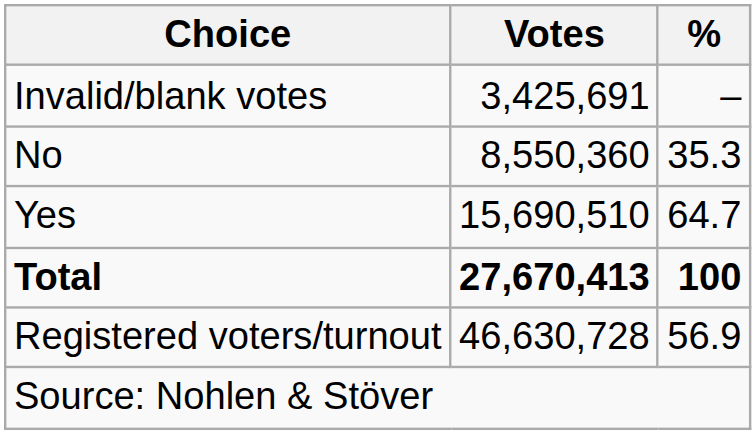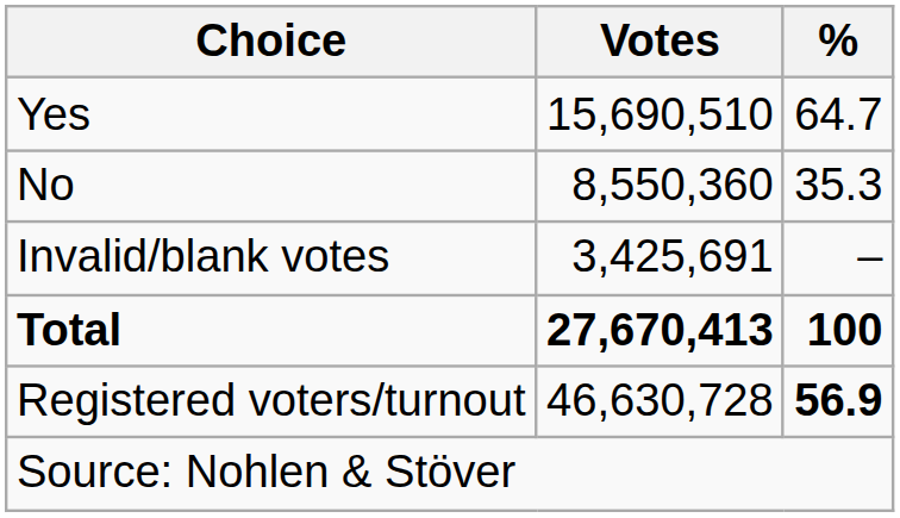 <table class=wikitable style=text-align:right>
 <tr>
 <th>Choice</th>
 <th>Votes</th>
 <th>%</th>
 </tr>
 <tr>
-<td align=left>Invalid/blank votes</td>
-<td>3,425,691</td>
-<td>–</td>
+<td align=left> Yes</td>
+<td>15,690,510</td>
+<td>64.7</td>
 </tr>
 <tr>
 <td align=left>No</td>
 <td>8,550,360</td>
 <td>35.3</td>
 </tr>
 <tr>
-<td align=left> Yes</td>
-<td>15,690,510</td>
-<td>64.7</td>
+<td align=left>Invalid/blank votes</td>
+<td>3,425,691</td>
+<td>–</td>
 </tr>
 <tr>
 <td align=left><strong>Total</strong></td>
 <td><strong>27,670,413</strong></td>
 <td><strong>100</strong></td>
 </tr>
 <tr>
 <td align=left>Registered voters/turnout</td>
 <td>46,630,728</td>
-<td>56.9</td>
+<td><strong>56.9</strong></td>
 </tr>
 <tr>
 <td align=left colspan=3>Source: Nohlen & Stöver</td>
 </tr>
 </table>
